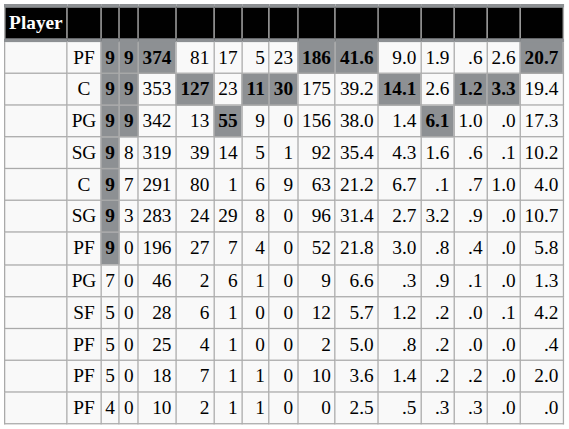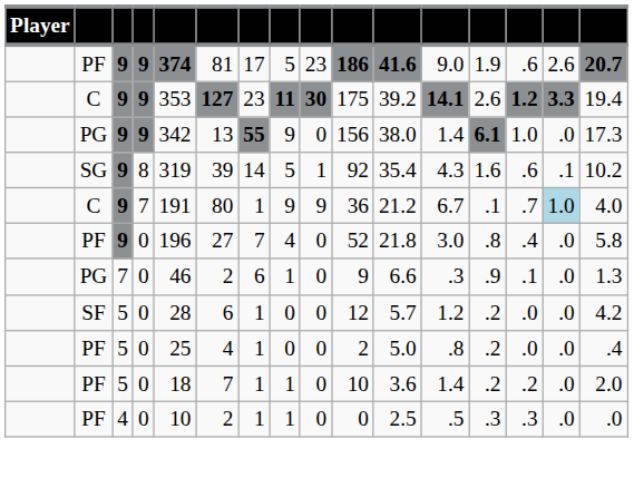 <table class="wikitable sortable" style="font-size: 95%; text-align:right;">
 <tr>
 <th style="background:#010101; color:#FFFFFF; border-top:#8D9093 3px solid; border-bottom:#8D9093 3px solid;">Player</th>
 <th style="background:#010101; color:#FFFFFF; border-top:#8D9093 3px solid; border-bottom:#8D9093 3px solid;"></th>
 <th style="background:#010101; color:#FFFFFF; border-top:#8D9093 3px solid; border-bottom:#8D9093 3px solid;"></th>
 <th style="background:#010101; color:#FFFFFF; border-top:#8D9093 3px solid; border-bottom:#8D9093 3px solid;"></th>
 <th style="background:#010101; color:#FFFFFF; border-top:#8D9093 3px solid; border-bottom:#8D9093 3px solid;"></th>
 <th style="background:#010101; color:#FFFFFF; border-top:#8D9093 3px solid; border-bottom:#8D9093 3px solid;"></th>
 <th style="background:#010101; color:#FFFFFF; border-top:#8D9093 3px solid; border-bottom:#8D9093 3px solid;"></th>
 <th style="background:#010101; color:#FFFFFF; border-top:#8D9093 3px solid; border-bottom:#8D9093 3px solid;"></th>
 <th style="background:#010101; color:#FFFFFF; border-top:#8D9093 3px solid; border-bottom:#8D9093 3px solid;"></th>
 <th style="background:#010101; color:#FFFFFF; border-top:#8D9093 3px solid; border-bottom:#8D9093 3px solid;"></th>
 <th style="background:#010101; color:#FFFFFF; border-top:#8D9093 3px solid; border-bottom:#8D9093 3px solid;"></th>
 <th style="background:#010101; color:#FFFFFF; border-top:#8D9093 3px solid; border-bottom:#8D9093 3px solid;"></th>
 <th style="background:#010101; color:#FFFFFF; border-top:#8D9093 3px solid; border-bottom:#8D9093 3px solid;"></th>
 <th style="background:#010101; color:#FFFFFF; border-top:#8D9093 3px solid; border-bottom:#8D9093 3px solid;"></th>
 <th style="background:#010101; color:#FFFFFF; border-top:#8D9093 3px solid; border-bottom:#8D9093 3px solid;"></th>
 <th style="background:#010101; color:#FFFFFF; border-top:#8D9093 3px solid; border-bottom:#8D9093 3px solid;"></th>
 </tr>
 <tr>
 <td style="text-align:left;"></td>
 <td style="text-align:center;">PF</td>
 <td style="background:#8D9093; color:#010101;"><strong>9</strong></td>
 <td style="background:#8D9093; color:#010101;"><strong>9</strong></td>
 <td style="background:#8D9093; color:#010101;"><strong>374</strong></td>
 <td>81</td>
 <td>17</td>
 <td>5</td>
 <td>23</td>
 <td style="background:#8D9093; color:#010101;"><strong>186</strong></td>
 <td style="background:#8D9093; color:#010101;"><strong>41.6</strong></td>
 <td>9.0</td>
 <td>1.9</td>
 <td>.6</td>
 <td>2.6</td>
 <td style="background:#8D9093; color:#010101;"><strong>20.7</strong></td>
 </tr>
 <tr>
 <td style="text-align:left;"></td>
 <td style="text-align:center;">C</td>
 <td style="background:#8D9093; color:#010101;"><strong>9</strong></td>
 <td style="background:#8D9093; color:#010101;"><strong>9</strong></td>
 <td>353</td>
 <td style="background:#8D9093; color:#010101;"><strong>127</strong></td>
 <td>23</td>
 <td style="background:#8D9093; color:#010101;"><strong>11</strong></td>
 <td style="background:#8D9093; color:#010101;"><strong>30</strong></td>
 <td>175</td>
 <td>39.2</td>
 <td style="background:#8D9093; color:#010101;"><strong>14.1</strong></td>
 <td>2.6</td>
 <td style="background:#8D9093; color:#010101;"><strong>1.2</strong></td>
 <td style="background:#8D9093; color:#010101;"><strong>3.3</strong></td>
 <td>19.4</td>
 </tr>
 <tr>
 <td style="text-align:left;"></td>
 <td style="text-align:center;">PG</td>
 <td style="background:#8D9093; color:#010101;"><strong>9</strong></td>
 <td style="background:#8D9093; color:#010101;"><strong>9</strong></td>
 <td>342</td>
 <td>13</td>
 <td style="background:#8D9093; color:#010101;"><strong>55</strong></td>
 <td>9</td>
 <td>0</td>
 <td>156</td>
 <td>38.0</td>
 <td>1.4</td>
 <td style="background:#8D9093; color:#010101;"><strong>6.1</strong></td>
 <td>1.0</td>
 <td>.0</td>
 <td>17.3</td>
 </tr>
 <tr>
 <td style="text-align:left;"></td>
 <td style="text-align:center;">SG</td>
 <td style="background:#8D9093; color:#010101;"><strong>9</strong></td>
 <td>8</td>
 <td>319</td>
 <td>39</td>
 <td>14</td>
 <td>5</td>
 <td>1</td>
 <td>92</td>
 <td>35.4</td>
 <td>4.3</td>
 <td>1.6</td>
 <td>.6</td>
 <td>.1</td>
 <td>10.2</td>
 </tr>
 <tr>
 <td style="text-align:left;"></td>
 <td style="text-align:center;">C</td>
 <td style="background:#8D9093; color:#010101;"><strong>9</strong></td>
 <td>7</td>
-<td>291</td>
+<td>191</td>
 <td>80</td>
 <td>1</td>
-<td>6</td>
 <td>9</td>
-<td>63</td>
+<td>9</td>
+<td>36</td>
 <td>21.2</td>
 <td>6.7</td>
 <td>.1</td>
 <td>.7</td>
-<td>1.0</td>
+<td style="background: lightblue;">1.0</td>
 <td>4.0</td>
-</tr>
-<tr>
-<td style="text-align:left;"></td>
-<td style="text-align:center;">SG</td>
-<td style="background:#8D9093; color:#010101;"><strong>9</strong></td>
-<td>3</td>
-<td>283</td>
-<td>24</td>
-<td>29</td>
-<td>8</td>
-<td>0</td>
-<td>96</td>
-<td>31.4</td>
-<td>2.7</td>
-<td>3.2</td>
-<td>.9</td>
-<td>.0</td>
-<td>10.7</td>
 </tr>
 <tr>
 <td style="text-align:left;"></td>
 <td style="text-align:center;">PF</td>
 <td style="background:#8D9093; color:#010101;"><strong>9</strong></td>
 <td>0</td>
 <td>196</td>
 <td>27</td>
 <td>7</td>
 <td>4</td>
 <td>0</td>
 <td>52</td>
 <td>21.8</td>
 <td>3.0</td>
 <td>.8</td>
 <td>.4</td>
 <td>.0</td>
 <td>5.8</td>
 </tr>
 <tr>
 <td style="text-align:left;"></td>
 <td style="text-align:center;">PG</td>
 <td>7</td>
 <td>0</td>
 <td>46</td>
 <td>2</td>
 <td>6</td>
 <td>1</td>
 <td>0</td>
 <td>9</td>
 <td>6.6</td>
 <td>.3</td>
 <td>.9</td>
 <td>.1</td>
 <td>.0</td>
 <td>1.3</td>
 </tr>
 <tr>
 <td style="text-align:left;"></td>
 <td style="text-align:center;">SF</td>
 <td>5</td>
 <td>0</td>
 <td>28</td>
 <td>6</td>
 <td>1</td>
 <td>0</td>
 <td>0</td>
 <td>12</td>
 <td>5.7</td>
 <td>1.2</td>
 <td>.2</td>
 <td>.0</td>
-<td>.1</td>
+<td>.0</td>
 <td>4.2</td>
 </tr>
 <tr>
 <td style="text-align:left;"></td>
 <td style="text-align:center;">PF</td>
 <td>5</td>
 <td>0</td>
 <td>25</td>
 <td>4</td>
 <td>1</td>
 <td>0</td>
 <td>0</td>
 <td>2</td>
 <td>5.0</td>
 <td>.8</td>
 <td>.2</td>
 <td>.0</td>
 <td>.0</td>
 <td>.4</td>
 </tr>
 <tr>
 <td style="text-align:left;"></td>
 <td style="text-align:center;">PF</td>
 <td>5</td>
 <td>0</td>
 <td>18</td>
 <td>7</td>
 <td>1</td>
 <td>1</td>
 <td>0</td>
 <td>10</td>
 <td>3.6</td>
 <td>1.4</td>
 <td>.2</td>
 <td>.2</td>
 <td>.0</td>
 <td>2.0</td>
 </tr>
 <tr>
 <td style="text-align:left;"></td>
 <td style="text-align:center;">PF</td>
 <td>4</td>
 <td>0</td>
 <td>10</td>
 <td>2</td>
 <td>1</td>
 <td>1</td>
 <td>0</td>
 <td>0</td>
 <td>2.5</td>
 <td>.5</td>
 <td>.3</td>
 <td>.3</td>
 <td>.0</td>
 <td>.0</td>
 </tr>
 </table>
